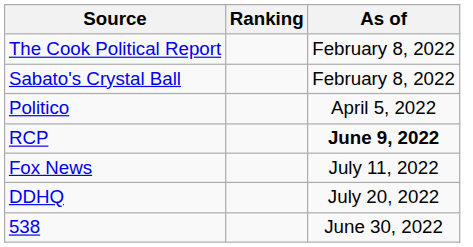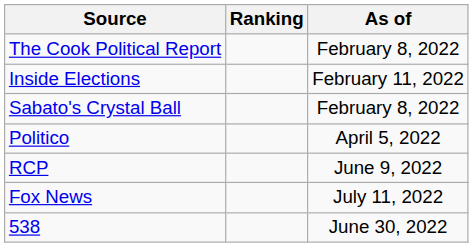 <table class="wikitable" style="text-align:center">
 <tr>
 <th>Source</th>
 <th>Ranking</th>
 <th>As of</th>
 </tr>
 <tr>
 <td align=left><a href='#'>The Cook Political Report</a></td>
 <td></td>
 <td>February 8, 2022</td>
+</tr>
+<tr>
+<td align=left><a href='#'>Inside Elections</a></td>
+<td></td>
+<td>February 11, 2022</td>
 </tr>
 <tr>
 <td align=left><a href='#'>Sabato's Crystal Ball</a></td>
 <td></td>
 <td>February 8, 2022</td>
 </tr>
 <tr>
 <td align="left"><a href='#'>Politico</a></td>
 <td></td>
 <td>April 5, 2022</td>
 </tr>
 <tr>
 <td align="left"><a href='#'>RCP</a></td>
 <td></td>
-<td><strong>June 9, 2022</strong></td>
+<td>June 9, 2022</td>
 </tr>
 <tr>
 <td align=left><a href='#'>Fox News</a></td>
 <td></td>
 <td>July 11, 2022</td>
 </tr>
 <tr>
-<td align="left"><a href='#'>DDHQ</a></td>
-<td></td>
-<td>July 20, 2022</td>
-</tr>
-<tr>
 <td align="left"><a href='#'>538</a></td>
 <td></td>
 <td>June 30, 2022</td>
 </tr>
 </table>
